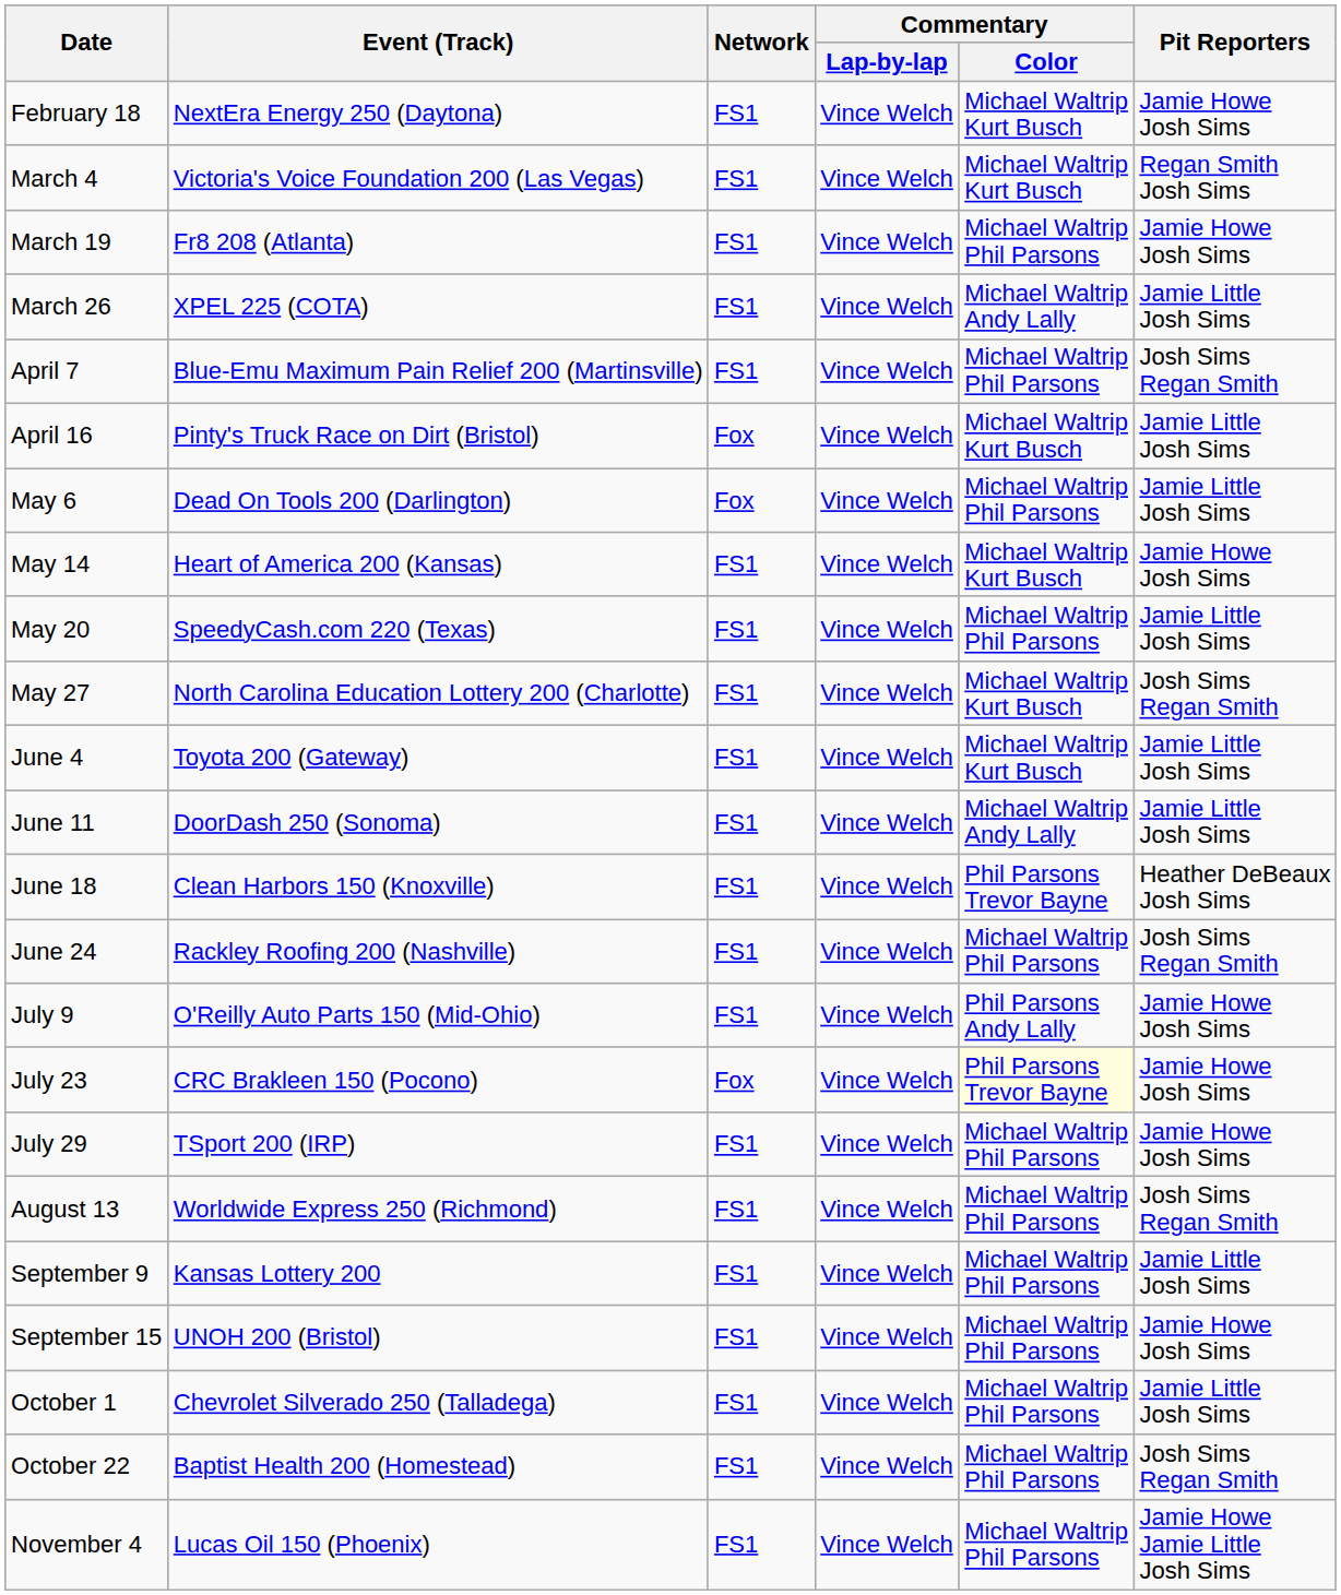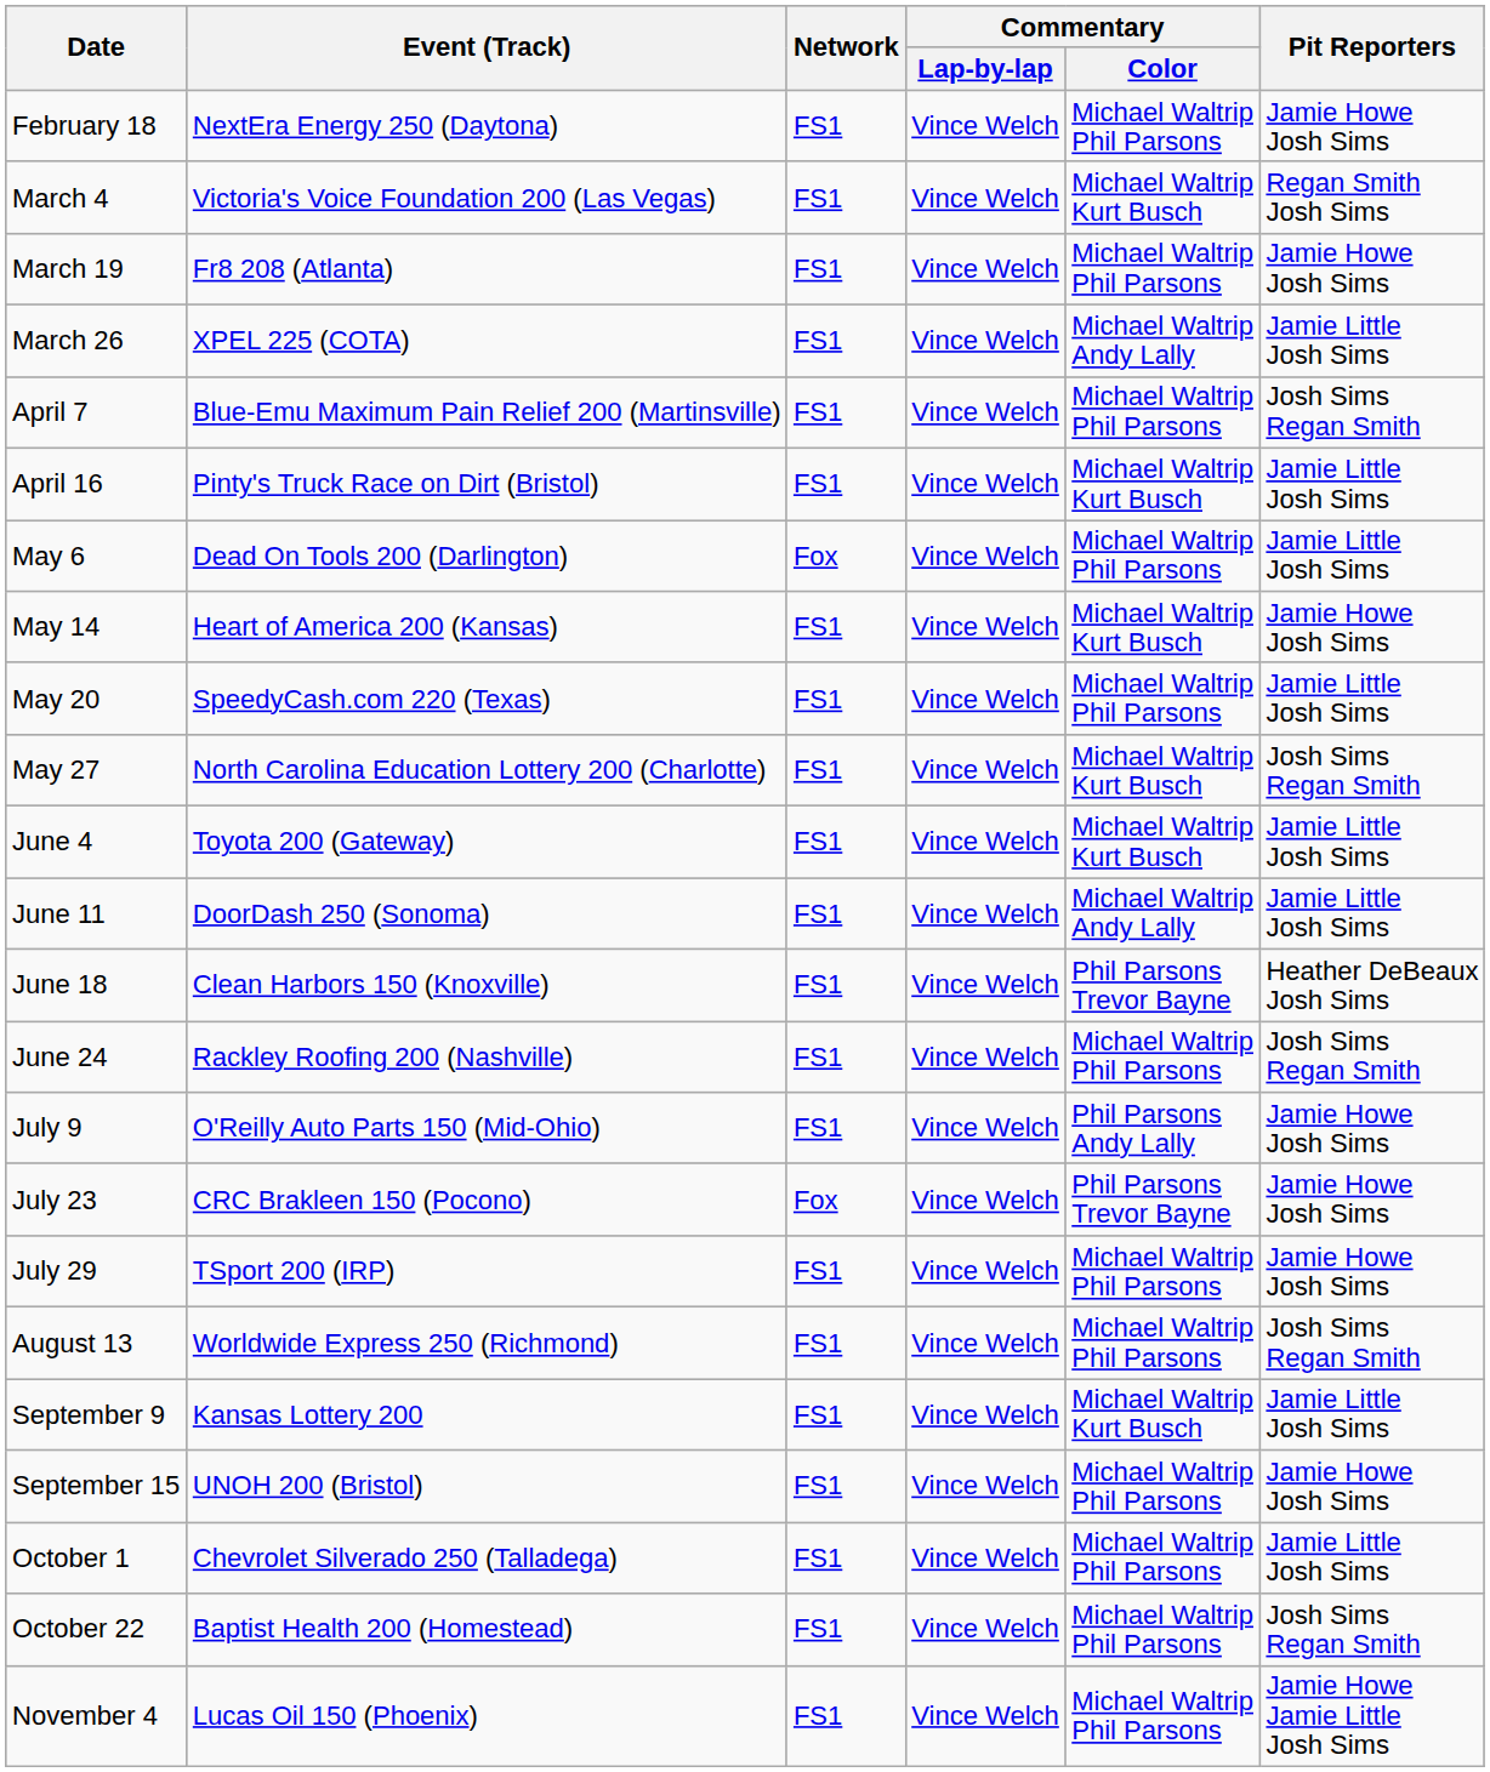 <table class="wikitable" style="font-size: 85%;">
 <tr>
 <th rowspan=2>Date</th>
 <th rowspan=2>Event (Track)</th>
 <th rowspan=2>Network</th>
 <th colspan=2>Commentary</th>
 <th rowspan=2>Pit Reporters</th>
 </tr>
 <tr>
 <th><a href='#'>Lap-by-lap</a></th>
 <th><a href='#'>Color</a></th>
 </tr>
 <tr>
 <td>February 18</td>
 <td><a href='#'>NextEra Energy 250</a> (<a href='#'>Daytona</a>)</td>
 <td><a href='#'>FS1</a></td>
 <td><a href='#'>Vince Welch</a></td>
-<td><a href='#'>Michael Waltrip</a><br><a href='#'>Kurt Busch</a></td>
+<td><a href='#'>Michael Waltrip</a><br><a href='#'>Phil Parsons</a></td>
 <td><a href='#'>Jamie Howe</a><br>Josh Sims</td>
 </tr>
 <tr>
 <td>March 4</td>
 <td><a href='#'>Victoria's Voice Foundation 200</a> (<a href='#'>Las Vegas</a>)</td>
 <td><a href='#'>FS1</a></td>
 <td><a href='#'>Vince Welch</a></td>
 <td><a href='#'>Michael Waltrip</a><br><a href='#'>Kurt Busch</a></td>
 <td><a href='#'>Regan Smith</a><br>Josh Sims</td>
 </tr>
 <tr>
 <td>March 19</td>
 <td><a href='#'>Fr8 208</a> (<a href='#'>Atlanta</a>)</td>
 <td><a href='#'>FS1</a></td>
 <td><a href='#'>Vince Welch</a></td>
 <td><a href='#'>Michael Waltrip</a><br><a href='#'>Phil Parsons</a></td>
 <td><a href='#'>Jamie Howe</a><br>Josh Sims</td>
 </tr>
 <tr>
 <td>March 26</td>
 <td><a href='#'>XPEL 225</a> (<a href='#'>COTA</a>)</td>
 <td><a href='#'>FS1</a></td>
 <td><a href='#'>Vince Welch</a></td>
 <td><a href='#'>Michael Waltrip</a><br><a href='#'>Andy Lally</a></td>
 <td><a href='#'>Jamie Little</a><br>Josh Sims</td>
 </tr>
 <tr>
 <td>April 7</td>
 <td><a href='#'>Blue-Emu Maximum Pain Relief 200</a> (<a href='#'>Martinsville</a>)</td>
 <td><a href='#'>FS1</a></td>
 <td><a href='#'>Vince Welch</a></td>
 <td><a href='#'>Michael Waltrip</a><br><a href='#'>Phil Parsons</a></td>
 <td>Josh Sims<br><a href='#'>Regan Smith</a></td>
 </tr>
 <tr>
 <td>April 16</td>
 <td><a href='#'>Pinty's Truck Race on Dirt</a> (<a href='#'>Bristol</a>)</td>
-<td><a href='#'>Fox</a></td>
+<td><a href='#'>FS1</a></td>
 <td><a href='#'>Vince Welch</a></td>
 <td><a href='#'>Michael Waltrip</a><br><a href='#'>Kurt Busch</a></td>
 <td><a href='#'>Jamie Little</a><br>Josh Sims</td>
 </tr>
 <tr>
 <td>May 6</td>
 <td><a href='#'>Dead On Tools 200</a> (<a href='#'>Darlington</a>)</td>
 <td><a href='#'>Fox</a></td>
 <td><a href='#'>Vince Welch</a></td>
 <td><a href='#'>Michael Waltrip</a><br><a href='#'>Phil Parsons</a></td>
 <td><a href='#'>Jamie Little</a><br>Josh Sims</td>
 </tr>
 <tr>
 <td>May 14</td>
 <td><a href='#'>Heart of America 200</a> (<a href='#'>Kansas</a>)</td>
 <td><a href='#'>FS1</a></td>
 <td><a href='#'>Vince Welch</a></td>
 <td><a href='#'>Michael Waltrip</a><br><a href='#'>Kurt Busch</a></td>
 <td><a href='#'>Jamie Howe</a><br>Josh Sims</td>
 </tr>
 <tr>
 <td>May 20</td>
 <td><a href='#'>SpeedyCash.com 220</a> (<a href='#'>Texas</a>)</td>
 <td><a href='#'>FS1</a></td>
 <td><a href='#'>Vince Welch</a></td>
 <td><a href='#'>Michael Waltrip</a><br><a href='#'>Phil Parsons</a></td>
 <td><a href='#'>Jamie Little</a><br>Josh Sims</td>
 </tr>
 <tr>
 <td>May 27</td>
 <td><a href='#'>North Carolina Education Lottery 200</a> (<a href='#'>Charlotte</a>)</td>
 <td><a href='#'>FS1</a></td>
 <td><a href='#'>Vince Welch</a></td>
 <td><a href='#'>Michael Waltrip</a><br><a href='#'>Kurt Busch</a></td>
 <td>Josh Sims<br><a href='#'>Regan Smith</a></td>
 </tr>
 <tr>
 <td>June 4</td>
 <td><a href='#'>Toyota 200</a> (<a href='#'>Gateway</a>)</td>
 <td><a href='#'>FS1</a></td>
 <td><a href='#'>Vince Welch</a></td>
 <td><a href='#'>Michael Waltrip</a><br><a href='#'>Kurt Busch</a></td>
 <td><a href='#'>Jamie Little</a><br>Josh Sims</td>
 </tr>
 <tr>
 <td>June 11</td>
 <td><a href='#'>DoorDash 250</a> (<a href='#'>Sonoma</a>)</td>
 <td><a href='#'>FS1</a></td>
 <td><a href='#'>Vince Welch</a></td>
 <td><a href='#'>Michael Waltrip</a><br><a href='#'>Andy Lally</a></td>
 <td><a href='#'>Jamie Little</a><br>Josh Sims</td>
 </tr>
 <tr>
 <td>June 18</td>
 <td><a href='#'>Clean Harbors 150</a> (<a href='#'>Knoxville</a>)</td>
 <td><a href='#'>FS1</a></td>
 <td><a href='#'>Vince Welch</a></td>
 <td><a href='#'>Phil Parsons</a><br><a href='#'>Trevor Bayne</a></td>
 <td>Heather DeBeaux<br>Josh Sims</td>
 </tr>
 <tr>
 <td>June 24</td>
 <td><a href='#'>Rackley Roofing 200</a> (<a href='#'>Nashville</a>)</td>
 <td><a href='#'>FS1</a></td>
 <td><a href='#'>Vince Welch</a></td>
 <td><a href='#'>Michael Waltrip</a><br><a href='#'>Phil Parsons</a></td>
 <td>Josh Sims<br><a href='#'>Regan Smith</a></td>
 </tr>
 <tr>
 <td>July 9</td>
 <td><a href='#'>O'Reilly Auto Parts 150</a> (<a href='#'>Mid-Ohio</a>)</td>
 <td><a href='#'>FS1</a></td>
 <td><a href='#'>Vince Welch</a></td>
 <td><a href='#'>Phil Parsons</a><br><a href='#'>Andy Lally</a></td>
 <td><a href='#'>Jamie Howe</a><br>Josh Sims</td>
 </tr>
 <tr>
 <td>July 23</td>
 <td><a href='#'>CRC Brakleen 150</a> (<a href='#'>Pocono</a>)</td>
 <td><a href='#'>Fox</a></td>
 <td><a href='#'>Vince Welch</a></td>
-<td style="background: lightyellow;"><a href='#'>Phil Parsons</a><br><a href='#'>Trevor Bayne</a></td>
+<td><a href='#'>Phil Parsons</a><br><a href='#'>Trevor Bayne</a></td>
 <td><a href='#'>Jamie Howe</a><br>Josh Sims</td>
 </tr>
 <tr>
 <td>July 29</td>
 <td><a href='#'>TSport 200</a> (<a href='#'>IRP</a>)</td>
 <td><a href='#'>FS1</a></td>
 <td><a href='#'>Vince Welch</a></td>
 <td><a href='#'>Michael Waltrip</a><br><a href='#'>Phil Parsons</a></td>
 <td><a href='#'>Jamie Howe</a><br>Josh Sims</td>
 </tr>
 <tr>
 <td>August 13</td>
 <td><a href='#'>Worldwide Express 250</a> (<a href='#'>Richmond</a>)</td>
 <td><a href='#'>FS1</a></td>
 <td><a href='#'>Vince Welch</a></td>
 <td><a href='#'>Michael Waltrip</a><br><a href='#'>Phil Parsons</a></td>
 <td>Josh Sims<br><a href='#'>Regan Smith</a></td>
 </tr>
 <tr>
 <td>September 9</td>
 <td><a href='#'>Kansas Lottery 200</a></td>
 <td><a href='#'>FS1</a></td>
 <td><a href='#'>Vince Welch</a></td>
-<td><a href='#'>Michael Waltrip</a><br><a href='#'>Phil Parsons</a></td>
+<td><a href='#'>Michael Waltrip</a><br><a href='#'>Kurt Busch</a></td>
 <td><a href='#'>Jamie Little</a><br>Josh Sims</td>
 </tr>
 <tr>
 <td>September 15</td>
 <td><a href='#'>UNOH 200</a> (<a href='#'>Bristol</a>)</td>
 <td><a href='#'>FS1</a></td>
 <td><a href='#'>Vince Welch</a></td>
 <td><a href='#'>Michael Waltrip</a><br><a href='#'>Phil Parsons</a></td>
 <td><a href='#'>Jamie Howe</a><br>Josh Sims</td>
 </tr>
 <tr>
 <td>October 1</td>
 <td><a href='#'>Chevrolet Silverado 250</a> (<a href='#'>Talladega</a>)</td>
 <td><a href='#'>FS1</a></td>
 <td><a href='#'>Vince Welch</a></td>
 <td><a href='#'>Michael Waltrip</a><br><a href='#'>Phil Parsons</a></td>
 <td><a href='#'>Jamie Little</a><br>Josh Sims</td>
 </tr>
 <tr>
 <td>October 22</td>
 <td><a href='#'>Baptist Health 200</a> (<a href='#'>Homestead</a>)</td>
 <td><a href='#'>FS1</a></td>
 <td><a href='#'>Vince Welch</a></td>
 <td><a href='#'>Michael Waltrip</a><br><a href='#'>Phil Parsons</a></td>
 <td>Josh Sims<br><a href='#'>Regan Smith</a></td>
 </tr>
 <tr>
 <td>November 4</td>
 <td><a href='#'>Lucas Oil 150</a> (<a href='#'>Phoenix</a>)</td>
 <td><a href='#'>FS1</a></td>
 <td><a href='#'>Vince Welch</a></td>
 <td><a href='#'>Michael Waltrip</a><br><a href='#'>Phil Parsons</a></td>
 <td><a href='#'>Jamie Howe</a><br><a href='#'>Jamie Little</a><br>Josh Sims</td>
 </tr>
 </table>
